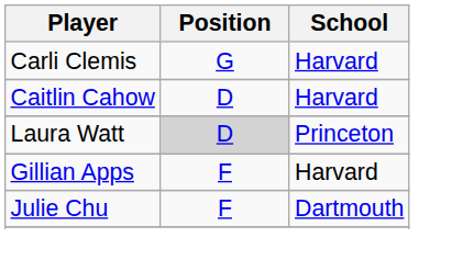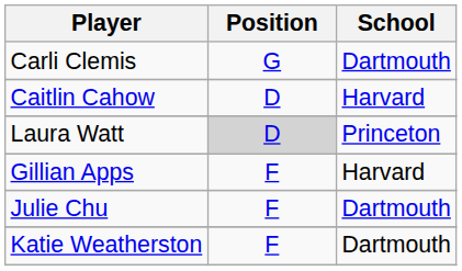 <table class="wikitable">
 <tr>
 <th>Player</th>
 <th>  Position  </th>
 <th>School</th>
 </tr>
 <tr>
 <td>Carli Clemis</td>
 <td align=center><a href='#'>G</a></td>
-<td><a href='#'>Harvard</a></td>
+<td><a href='#'>Dartmouth</a></td>
 </tr>
 <tr>
 </tr>
 <tr>
 <td><a href='#'>Caitlin Cahow</a></td>
 <td align=center><a href='#'>D</a></td>
 <td><a href='#'>Harvard</a></td>
 </tr>
 <tr>
 </tr>
 <tr>
 <td>Laura Watt</td>
 <td align=center style="background: lightgrey;"><a href='#'>D</a></td>
 <td><a href='#'>Princeton</a></td>
 </tr>
 <tr>
 </tr>
 <tr>
 <td><a href='#'>Gillian Apps</a></td>
 <td align=center><a href='#'>F</a></td>
 <td>Harvard</td>
 </tr>
 <tr>
 </tr>
 <tr>
 <td><a href='#'>Julie Chu</a></td>
 <td align=center><a href='#'>F</a></td>
 <td><a href='#'>Dartmouth</a></td>
 </tr>
 <tr>
 </tr>
 <tr>
+<td><a href='#'>Katie Weatherston</a></td>
+<td align=center><a href='#'>F</a></td>
+<td>Dartmouth</td>
+</tr>
+<tr>
 </tr>
 </table>
